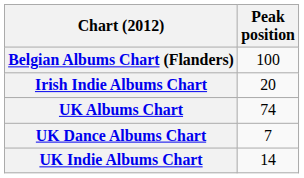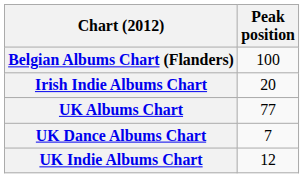 <table class="wikitable sortable plainrowheaders">
 <tr>
 <th scope="col">Chart (2012)</th>
 <th scope="col">Peak<br>position</th>
 </tr>
 <tr>
 <th scope="row"><a href='#'>Belgian Albums Chart</a> (Flanders)</th>
 <td align="center">100</td>
 </tr>
 <tr>
 <th scope="row"><a href='#'>Irish Indie Albums Chart</a></th>
 <td align="center">20</td>
 </tr>
 <tr>
 <th scope="row"><a href='#'>UK Albums Chart</a></th>
-<td align="center">74</td>
+<td align="center">77</td>
 </tr>
 <tr>
 <th scope="row"><a href='#'>UK Dance Albums Chart</a></th>
 <td align="center">7</td>
 </tr>
 <tr>
 <th scope="row"><a href='#'>UK Indie Albums Chart</a></th>
-<td align="center">14</td>
+<td align="center">12</td>
 </tr>
 </table>
